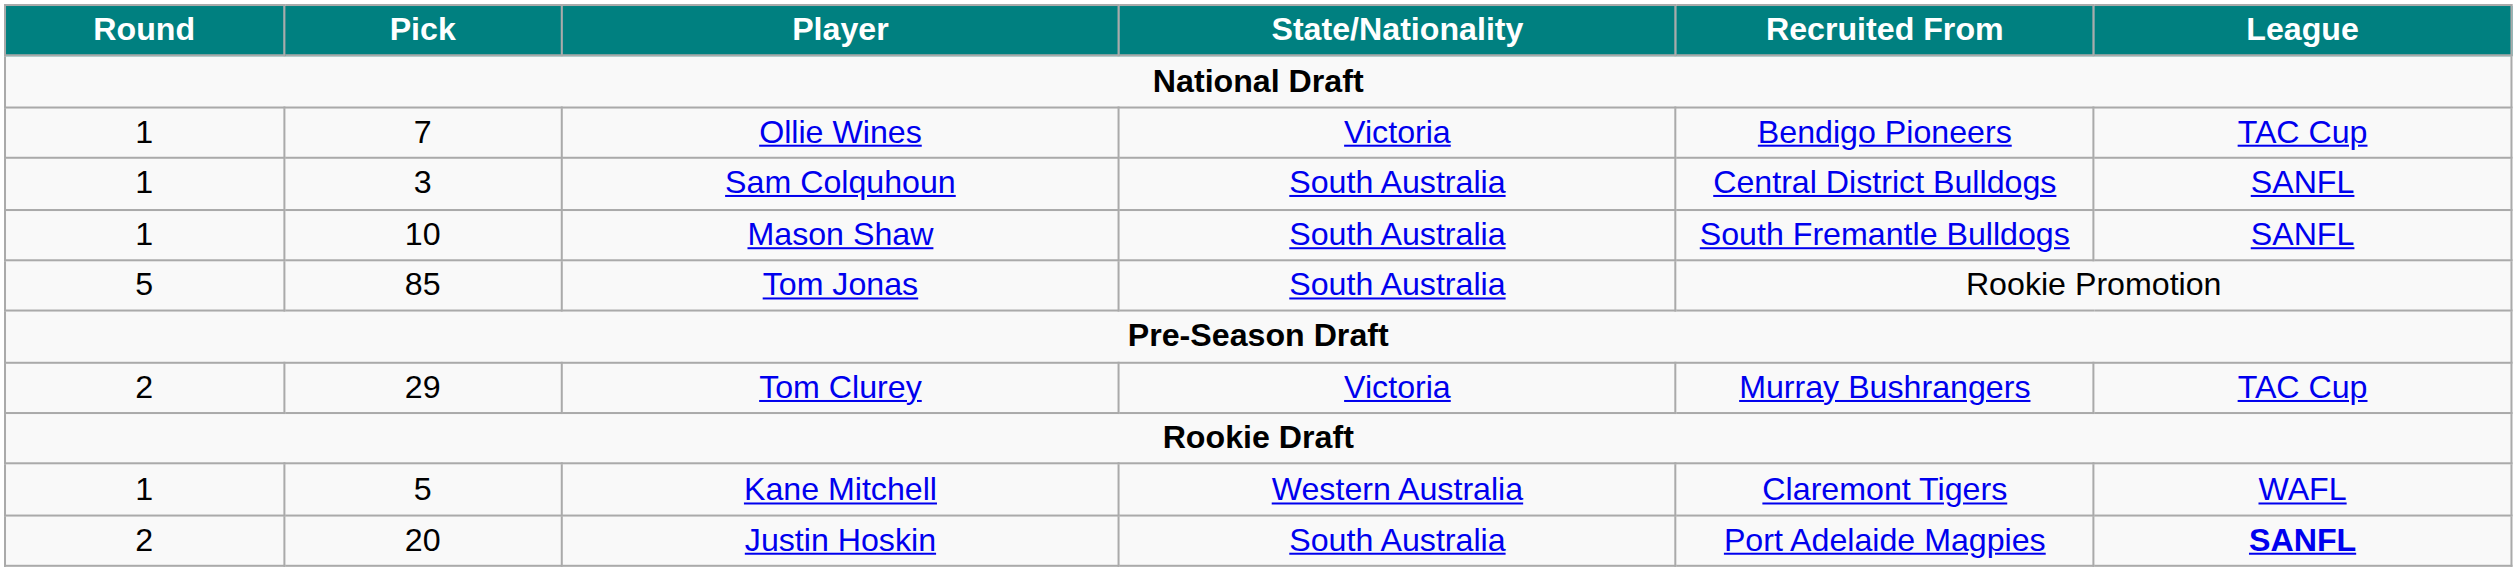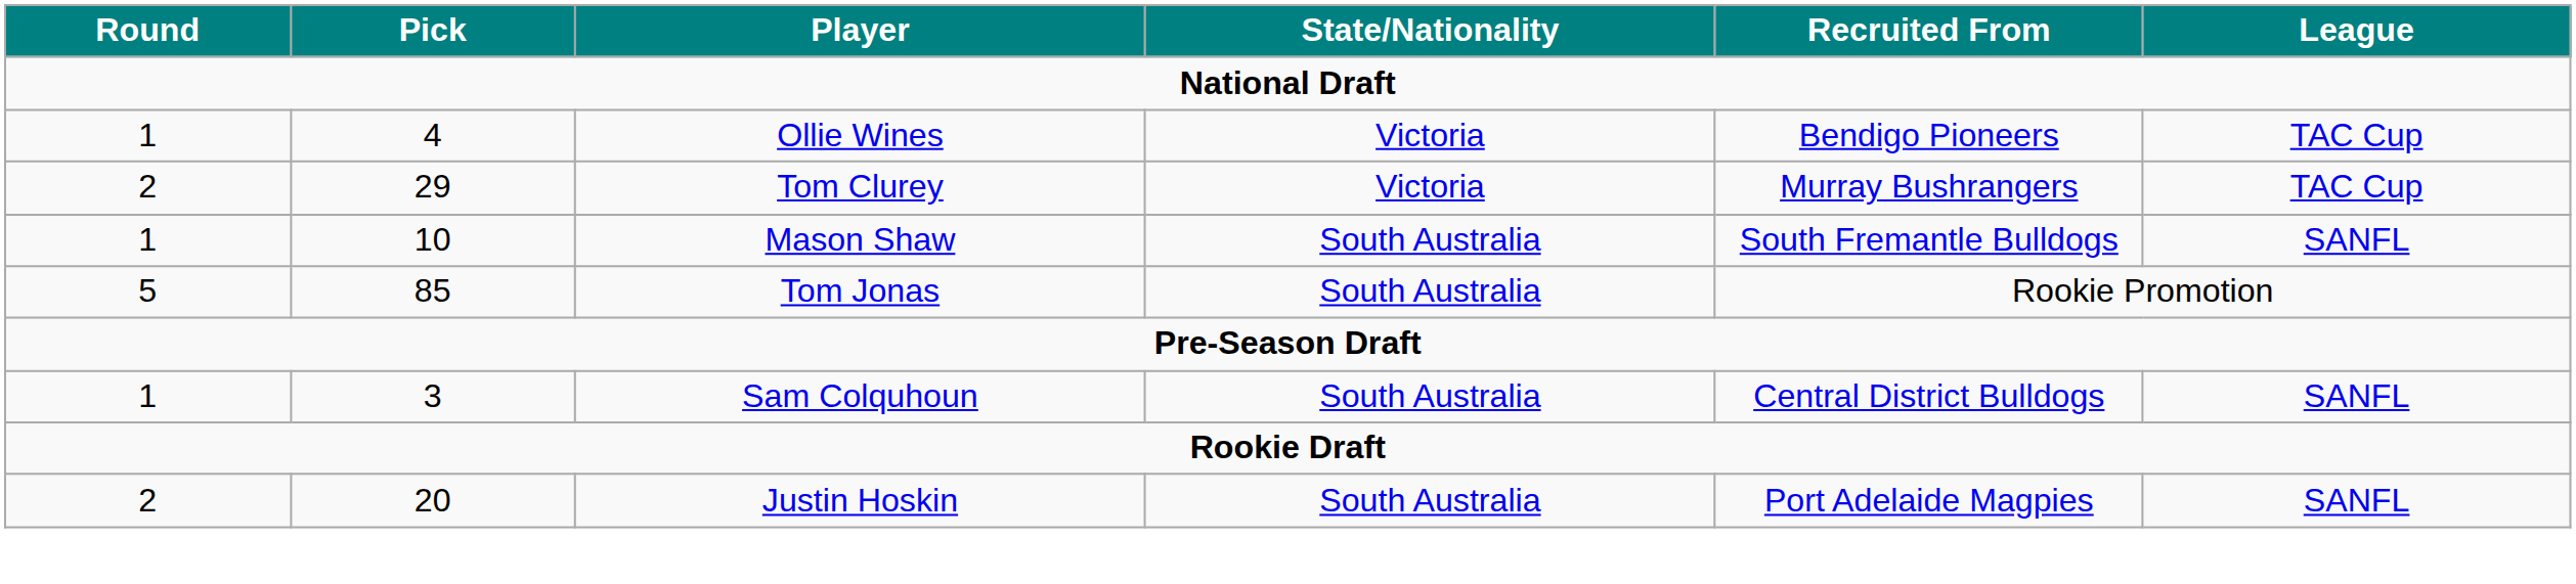 <table class="wikitable sortable">
 <tr>
 <th style="background:teal; color:white" width="10%">Round</th>
 <th style="background:teal; color:white" width="10%">Pick</th>
 <th style="background:teal; color:white" width="20%">Player</th>
 <th style="background:teal; color:white" width="20%">State/Nationality</th>
 <th style="background:teal; color:white" width="15%">Recruited From</th>
 <th style="background:teal; color:white" width="15%">League</th>
 </tr>
 <tr style="text-align: center">
 <td colspan="6" rowspan=1><strong>National Draft</strong></td>
 </tr>
 <tr style="text-align: center">
 <td>1</td>
-<td>7</td>
+<td>4</td>
 <td><a href='#'>Ollie Wines</a></td>
 <td> <a href='#'>Victoria</a></td>
 <td><a href='#'>Bendigo Pioneers</a></td>
 <td><a href='#'>TAC Cup</a></td>
 </tr>
 <tr style="text-align: center">
-<td>1</td>
-<td>3</td>
-<td><a href='#'>Sam Colquhoun</a></td>
-<td> <a href='#'>South Australia</a></td>
-<td><a href='#'>Central District Bulldogs</a></td>
-<td><a href='#'>SANFL</a></td>
+<td>2</td>
+<td>29</td>
+<td><a href='#'>Tom Clurey</a></td>
+<td> <a href='#'>Victoria</a></td>
+<td><a href='#'>Murray Bushrangers</a></td>
+<td><a href='#'>TAC Cup</a></td>
 </tr>
 <tr style="text-align: center">
 <td>1</td>
 <td>10</td>
 <td><a href='#'>Mason Shaw</a></td>
 <td> <a href='#'>South Australia</a></td>
 <td><a href='#'>South Fremantle Bulldogs</a></td>
 <td><a href='#'>SANFL</a></td>
 </tr>
 <tr style="text-align: center">
 <td>5</td>
 <td>85</td>
 <td><a href='#'>Tom Jonas</a></td>
 <td> <a href='#'>South Australia</a></td>
 <td colspan="2" rowspan=1>Rookie Promotion</td>
 </tr>
 <tr style="text-align: center">
 <td colspan="6" rowspan=1><strong>Pre-Season Draft</strong></td>
 </tr>
 <tr style="text-align: center">
-<td>2</td>
-<td>29</td>
-<td><a href='#'>Tom Clurey</a></td>
-<td> <a href='#'>Victoria</a></td>
-<td><a href='#'>Murray Bushrangers</a></td>
-<td><a href='#'>TAC Cup</a></td>
+<td>1</td>
+<td>3</td>
+<td><a href='#'>Sam Colquhoun</a></td>
+<td> <a href='#'>South Australia</a></td>
+<td><a href='#'>Central District Bulldogs</a></td>
+<td><a href='#'>SANFL</a></td>
 </tr>
 <tr style="text-align: center">
 <td colspan="6" rowspan=1><strong>Rookie Draft</strong></td>
-</tr>
-<tr style="text-align: center">
-<td>1</td>
-<td>5</td>
-<td><a href='#'>Kane Mitchell</a></td>
-<td> <a href='#'>Western Australia</a></td>
-<td><a href='#'>Claremont Tigers</a></td>
-<td><a href='#'>WAFL</a></td>
 </tr>
 <tr style="text-align: center">
 <td>2</td>
 <td>20</td>
 <td><a href='#'>Justin Hoskin</a></td>
 <td> <a href='#'>South Australia</a></td>
 <td><a href='#'>Port Adelaide Magpies</a></td>
-<td><strong><a href='#'>SANFL</a></strong></td>
+<td><a href='#'>SANFL</a></td>
 </tr>
 </table>
